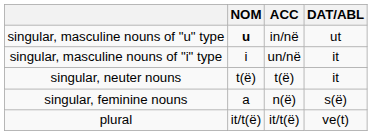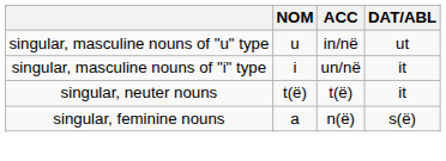 <table class="wikitable" style="text-align:center;">
 <tr>
 <th></th>
 <th>NOM</th>
 <th>ACC</th>
 <th>DAT/ABL</th>
 </tr>
 <tr>
 <td>singular, masculine nouns of "u" type</td>
-<td><strong>u</strong></td>
+<td>u</td>
 <td>in/në</td>
 <td>ut</td>
 </tr>
 <tr>
 <td>singular, masculine nouns of "i" type</td>
 <td>i</td>
 <td>un/në</td>
 <td>it</td>
 </tr>
 <tr>
 <td>singular, neuter nouns</td>
 <td>t(ë)</td>
 <td>t(ë)</td>
 <td>it</td>
 </tr>
 <tr>
 <td>singular, feminine nouns</td>
 <td>a</td>
 <td>n(ë)</td>
 <td>s(ë)</td>
 </tr>
-<tr>
-<td>plural</td>
-<td>it/t(ë)</td>
-<td>it/t(ë)</td>
-<td>ve(t)</td>
-</tr>
 </table>
